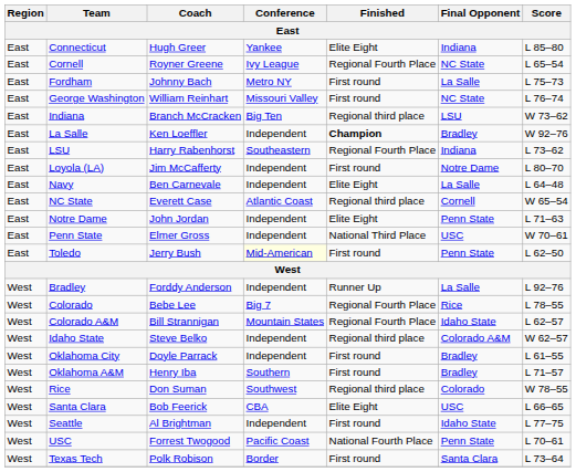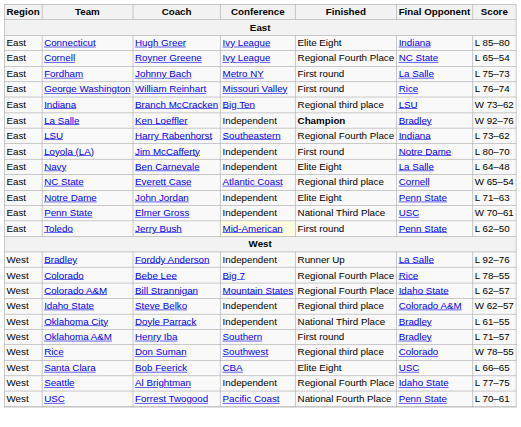 <table class=wikitable>
 <tr>
 <th>Region</th>
 <th>Team</th>
 <th>Coach</th>
 <th>Conference</th>
 <th>Finished</th>
 <th>Final Opponent</th>
 <th>Score</th>
 </tr>
 <tr>
 <th colspan=7>East</th>
 </tr>
 <tr>
 <td>East</td>
 <td><a href='#'>Connecticut</a></td>
 <td><a href='#'>Hugh Greer</a></td>
-<td><a href='#'>Yankee</a></td>
+<td><a href='#'>Ivy League</a></td>
 <td>Elite Eight</td>
 <td><a href='#'>Indiana</a></td>
 <td>L 85–80</td>
 </tr>
 <tr>
 <td>East</td>
 <td><a href='#'>Cornell</a></td>
 <td><a href='#'>Royner Greene</a></td>
 <td><a href='#'>Ivy League</a></td>
 <td>Regional Fourth Place</td>
 <td><a href='#'>NC State</a></td>
 <td>L 65–54</td>
 </tr>
 <tr>
 <td>East</td>
 <td><a href='#'>Fordham</a></td>
 <td><a href='#'>Johnny Bach</a></td>
 <td><a href='#'>Metro NY</a></td>
 <td>First round</td>
 <td><a href='#'>La Salle</a></td>
 <td>L 75–73</td>
 </tr>
 <tr>
 <td>East</td>
 <td><a href='#'>George Washington</a></td>
 <td><a href='#'>William Reinhart</a></td>
 <td><a href='#'>Missouri Valley</a></td>
 <td>First round</td>
-<td><a href='#'>NC State</a></td>
+<td><a href='#'>Rice</a></td>
 <td>L 76–74</td>
 </tr>
 <tr>
 <td>East</td>
 <td><a href='#'>Indiana</a></td>
 <td><a href='#'>Branch McCracken</a></td>
 <td><a href='#'>Big Ten</a></td>
 <td>Regional third place</td>
 <td><a href='#'>LSU</a></td>
 <td>W 73–62</td>
 </tr>
 <tr>
 <td>East</td>
 <td><a href='#'>La Salle</a></td>
 <td><a href='#'>Ken Loeffler</a></td>
 <td>Independent</td>
 <td><strong>Champion</strong></td>
 <td><a href='#'>Bradley</a></td>
 <td>W 92–76</td>
 </tr>
 <tr>
 <td>East</td>
 <td><a href='#'>LSU</a></td>
 <td><a href='#'>Harry Rabenhorst</a></td>
 <td><a href='#'>Southeastern</a></td>
 <td>Regional Fourth Place</td>
 <td><a href='#'>Indiana</a></td>
 <td>L 73–62</td>
 </tr>
 <tr>
 <td>East</td>
 <td><a href='#'>Loyola (LA)</a></td>
 <td><a href='#'>Jim McCafferty</a></td>
 <td>Independent</td>
 <td>First round</td>
 <td><a href='#'>Notre Dame</a></td>
 <td>L 80–70</td>
 </tr>
 <tr>
 <td>East</td>
 <td><a href='#'>Navy</a></td>
 <td><a href='#'>Ben Carnevale</a></td>
 <td>Independent</td>
 <td>Elite Eight</td>
 <td><a href='#'>La Salle</a></td>
 <td>L 64–48</td>
 </tr>
 <tr>
 <td>East</td>
 <td><a href='#'>NC State</a></td>
 <td><a href='#'>Everett Case</a></td>
 <td><a href='#'>Atlantic Coast</a></td>
 <td>Regional third place</td>
 <td><a href='#'>Cornell</a></td>
 <td>W 65–54</td>
 </tr>
 <tr>
 <td>East</td>
 <td><a href='#'>Notre Dame</a></td>
 <td><a href='#'>John Jordan</a></td>
 <td>Independent</td>
 <td>Elite Eight</td>
 <td><a href='#'>Penn State</a></td>
 <td>L 71–63</td>
 </tr>
 <tr>
 <td>East</td>
 <td><a href='#'>Penn State</a></td>
 <td><a href='#'>Elmer Gross</a></td>
 <td>Independent</td>
 <td>National Third Place</td>
 <td><a href='#'>USC</a></td>
 <td>W 70–61</td>
 </tr>
 <tr>
 <td>East</td>
 <td><a href='#'>Toledo</a></td>
 <td><a href='#'>Jerry Bush</a></td>
 <td style="background: lightyellow;"><a href='#'>Mid-American</a></td>
 <td>First round</td>
 <td><a href='#'>Penn State</a></td>
 <td>L 62–50</td>
 </tr>
 <tr>
 <th colspan=7>West</th>
 </tr>
 <tr>
 <td>West</td>
 <td><a href='#'>Bradley</a></td>
 <td><a href='#'>Forddy Anderson</a></td>
 <td>Independent</td>
 <td>Runner Up</td>
 <td><a href='#'>La Salle</a></td>
 <td>L 92–76</td>
 </tr>
 <tr>
 <td>West</td>
 <td><a href='#'>Colorado</a></td>
 <td><a href='#'>Bebe Lee</a></td>
 <td><a href='#'>Big 7</a></td>
 <td>Regional Fourth Place</td>
 <td><a href='#'>Rice</a></td>
 <td>L 78–55</td>
 </tr>
 <tr>
 <td>West</td>
 <td><a href='#'>Colorado A&M</a></td>
 <td><a href='#'>Bill Strannigan</a></td>
 <td><a href='#'>Mountain States</a></td>
 <td>Regional Fourth Place</td>
 <td><a href='#'>Idaho State</a></td>
 <td>L 62–57</td>
 </tr>
 <tr>
 <td>West</td>
 <td><a href='#'>Idaho State</a></td>
 <td><a href='#'>Steve Belko</a></td>
 <td>Independent</td>
 <td>Regional third place</td>
 <td><a href='#'>Colorado A&M</a></td>
 <td>W 62–57</td>
 </tr>
 <tr>
 <td>West</td>
 <td><a href='#'>Oklahoma City</a></td>
 <td><a href='#'>Doyle Parrack</a></td>
 <td>Independent</td>
-<td>First round</td>
+<td>National Third Place</td>
 <td><a href='#'>Bradley</a></td>
 <td>L 61–55</td>
 </tr>
 <tr>
 <td>West</td>
 <td><a href='#'>Oklahoma A&M</a></td>
 <td><a href='#'>Henry Iba</a></td>
 <td><a href='#'>Southern</a></td>
 <td>First round</td>
 <td><a href='#'>Bradley</a></td>
 <td>L 71–57</td>
 </tr>
 <tr>
 <td>West</td>
 <td><a href='#'>Rice</a></td>
 <td><a href='#'>Don Suman</a></td>
 <td><a href='#'>Southwest</a></td>
 <td>Regional third place</td>
 <td><a href='#'>Colorado</a></td>
 <td>W 78–55</td>
 </tr>
 <tr>
 <td>West</td>
 <td><a href='#'>Santa Clara</a></td>
 <td><a href='#'>Bob Feerick</a></td>
 <td><a href='#'>CBA</a></td>
 <td>Elite Eight</td>
 <td><a href='#'>USC</a></td>
 <td>L 66–65</td>
 </tr>
 <tr>
 <td>West</td>
 <td><a href='#'>Seattle</a></td>
 <td><a href='#'>Al Brightman</a></td>
 <td>Independent</td>
-<td>First round</td>
+<td>Regional Fourth Place</td>
 <td><a href='#'>Idaho State</a></td>
 <td>L 77–75</td>
 </tr>
 <tr>
 <td>West</td>
 <td><a href='#'>USC</a></td>
 <td><a href='#'>Forrest Twogood</a></td>
 <td><a href='#'>Pacific Coast</a></td>
 <td>National Fourth Place</td>
 <td><a href='#'>Penn State</a></td>
 <td>L 70–61</td>
 </tr>
 <tr>
-<td>West</td>
-<td><a href='#'>Texas Tech</a></td>
-<td><a href='#'>Polk Robison</a></td>
-<td><a href='#'>Border</a></td>
-<td>First round</td>
-<td><a href='#'>Santa Clara</a></td>
-<td>L 73–64</td>
-</tr>
-<tr>
 </tr>
 </table>
